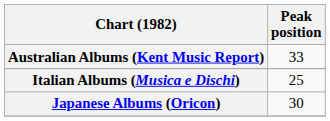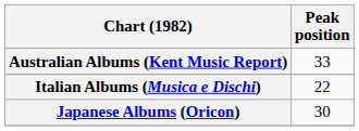 <table class="wikitable sortable plainrowheaders" style="text-align:center">
 <tr>
 <th scope="col">Chart (1982)</th>
 <th scope="col">Peak<br>position</th>
 </tr>
 <tr>
 <th scope="row">Australian Albums (<a href='#'>Kent Music Report</a>)</th>
 <td>33</td>
 </tr>
 <tr>
 </tr>
 <tr>
 </tr>
 <tr>
 <th scope="row">Italian Albums (<em><a href='#'>Musica e Dischi</a></em>)</th>
-<td align="center">25</td>
+<td align="center">22</td>
 </tr>
 <tr>
 <th scope="row"><a href='#'>Japanese Albums</a> (<a href='#'>Oricon</a>)</th>
 <td>30</td>
 </tr>
 <tr>
 </tr>
 <tr>
 </tr>
 <tr>
 </tr>
 <tr>
 </tr>
 </table>
